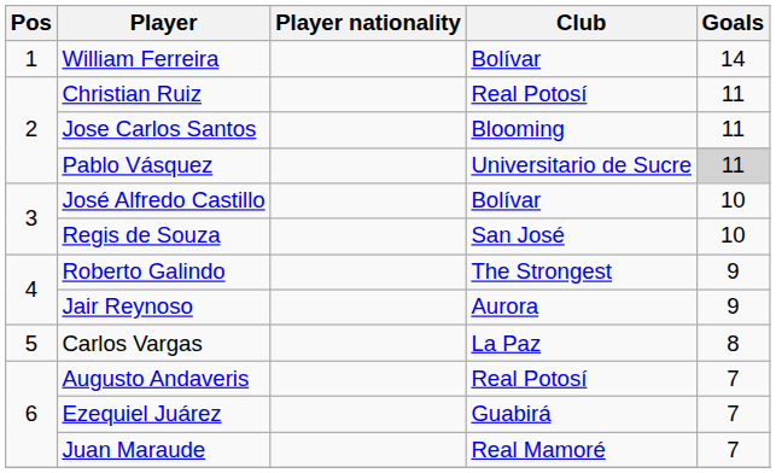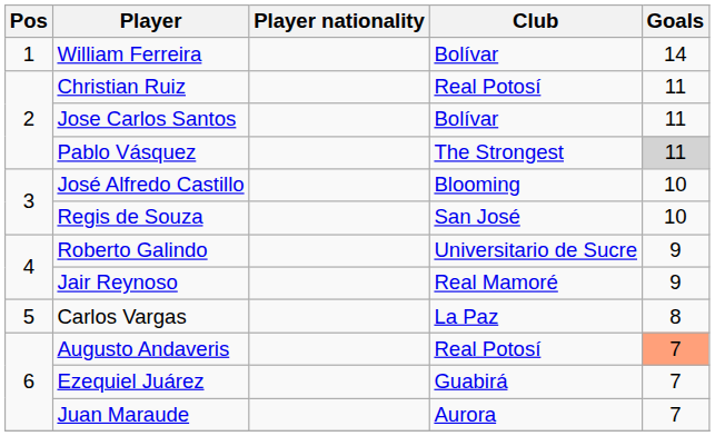 <table class="wikitable" border="1">
 <tr>
 <th width="23">Pos</th>
 <th>Player</th>
 <th>Player nationality</th>
 <th>Club</th>
 <th>Goals</th>
 </tr>
 <tr>
 <td align="center" rowspan=1>1</td>
 <td><a href='#'>William Ferreira</a></td>
 <td></td>
 <td><a href='#'>Bolívar</a></td>
 <td align="center">14</td>
 </tr>
 <tr>
 <td align="center" rowspan=3>2</td>
 <td><a href='#'>Christian Ruiz</a></td>
 <td></td>
 <td><a href='#'>Real Potosí</a></td>
 <td align="center">11</td>
 </tr>
 <tr>
 <td><a href='#'>Jose Carlos Santos</a></td>
 <td></td>
-<td><a href='#'>Blooming</a></td>
+<td><a href='#'>Bolívar</a></td>
 <td align="center">11</td>
 </tr>
 <tr>
 <td><a href='#'>Pablo Vásquez</a></td>
 <td></td>
-<td><a href='#'>Universitario de Sucre</a></td>
+<td><a href='#'>The Strongest</a></td>
 <td align="center" style="background: lightgrey;">11</td>
 </tr>
 <tr>
 <td align="center" rowspan=2>3</td>
 <td><a href='#'>José Alfredo Castillo</a></td>
 <td></td>
-<td><a href='#'>Bolívar</a></td>
+<td><a href='#'>Blooming</a></td>
 <td align="center">10</td>
 </tr>
 <tr>
 <td><a href='#'>Regis de Souza</a></td>
 <td></td>
 <td><a href='#'>San José</a></td>
 <td align="center">10</td>
 </tr>
 <tr>
 <td align="center" rowspan=2>4</td>
 <td><a href='#'>Roberto Galindo</a></td>
 <td></td>
-<td><a href='#'>The Strongest</a></td>
+<td><a href='#'>Universitario de Sucre</a></td>
 <td align="center">9</td>
 </tr>
 <tr>
 <td><a href='#'>Jair Reynoso</a></td>
 <td></td>
-<td><a href='#'>Aurora</a></td>
+<td><a href='#'>Real Mamoré</a></td>
 <td align="center">9</td>
 </tr>
 <tr>
 <td align="center" rowspan=1>5</td>
 <td>Carlos Vargas</td>
 <td></td>
 <td><a href='#'>La Paz</a></td>
 <td align="center">8</td>
 </tr>
 <tr>
 <td align="center" rowspan=3>6</td>
 <td><a href='#'>Augusto Andaveris</a></td>
 <td></td>
 <td><a href='#'>Real Potosí</a></td>
-<td align="center">7</td>
+<td align="center" style="background: lightsalmon;">7</td>
 </tr>
 <tr>
 <td><a href='#'>Ezequiel Juárez</a></td>
 <td></td>
 <td><a href='#'>Guabirá</a></td>
 <td align="center">7</td>
 </tr>
 <tr>
 <td><a href='#'>Juan Maraude</a></td>
 <td></td>
-<td><a href='#'>Real Mamoré</a></td>
+<td><a href='#'>Aurora</a></td>
 <td align="center">7</td>
 </tr>
 <tr>
 </tr>
 </table>
